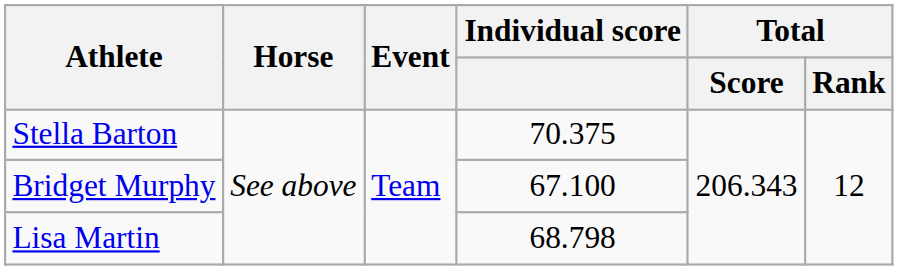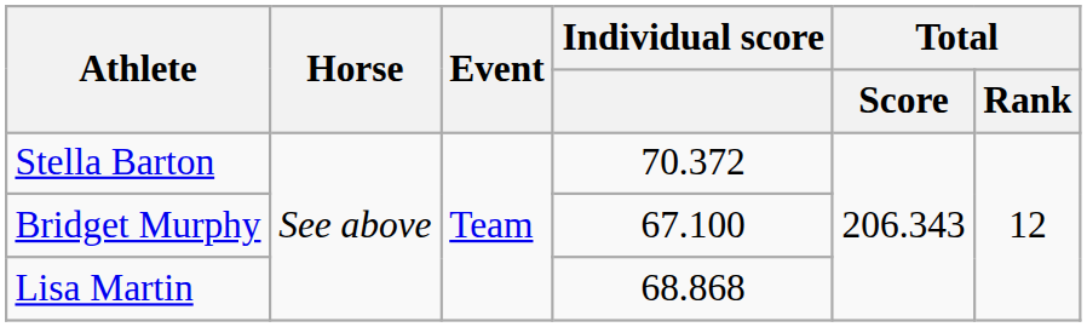 <table class=wikitable style="font-size:90%">
 <tr>
 <th rowspan="2">Athlete</th>
 <th rowspan="2">Horse</th>
 <th rowspan="2">Event</th>
 <th colspan="1">Individual score</th>
 <th colspan="2">Total</th>
 </tr>
 <tr>
 <th></th>
 <th>Score</th>
 <th>Rank</th>
 </tr>
 <tr align=center>
 <td align=left><a href='#'>Stella Barton</a></td>
 <td align=left rowspan=3><em>See above</em></td>
 <td align=left rowspan=3><a href='#'>Team</a></td>
-<td>70.375</td>
+<td>70.372</td>
 <td rowspan="4">206.343</td>
 <td rowspan="4">12</td>
 </tr>
 <tr align=center>
 <td align=left><a href='#'>Bridget Murphy</a></td>
 <td>67.100</td>
 </tr>
 <tr align=center>
 <td align=left><a href='#'>Lisa Martin</a></td>
-<td>68.798</td>
+<td>68.868</td>
 </tr>
 </table>
